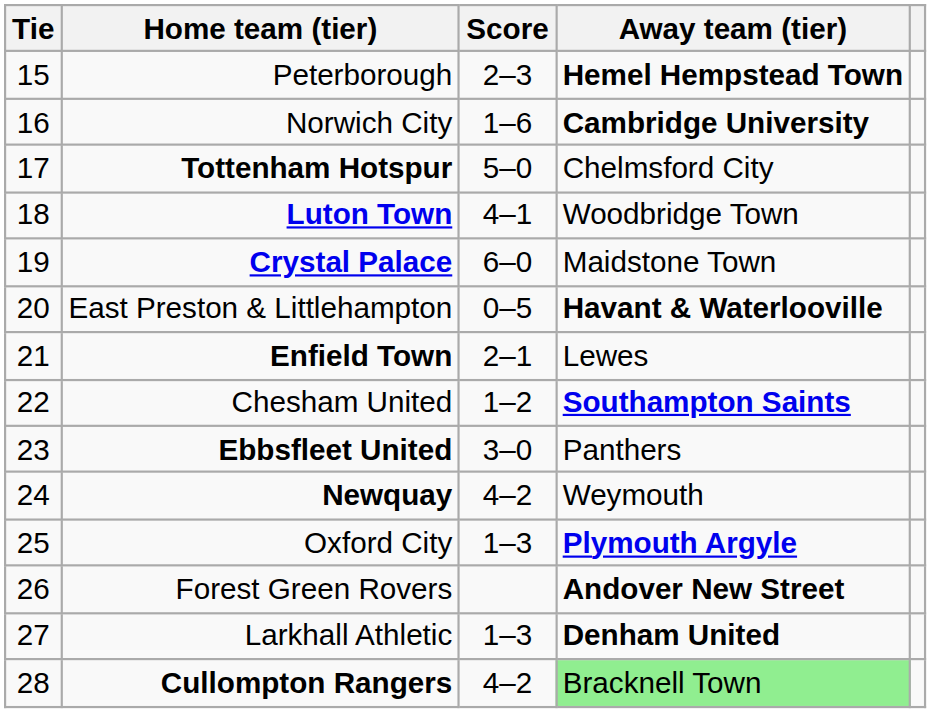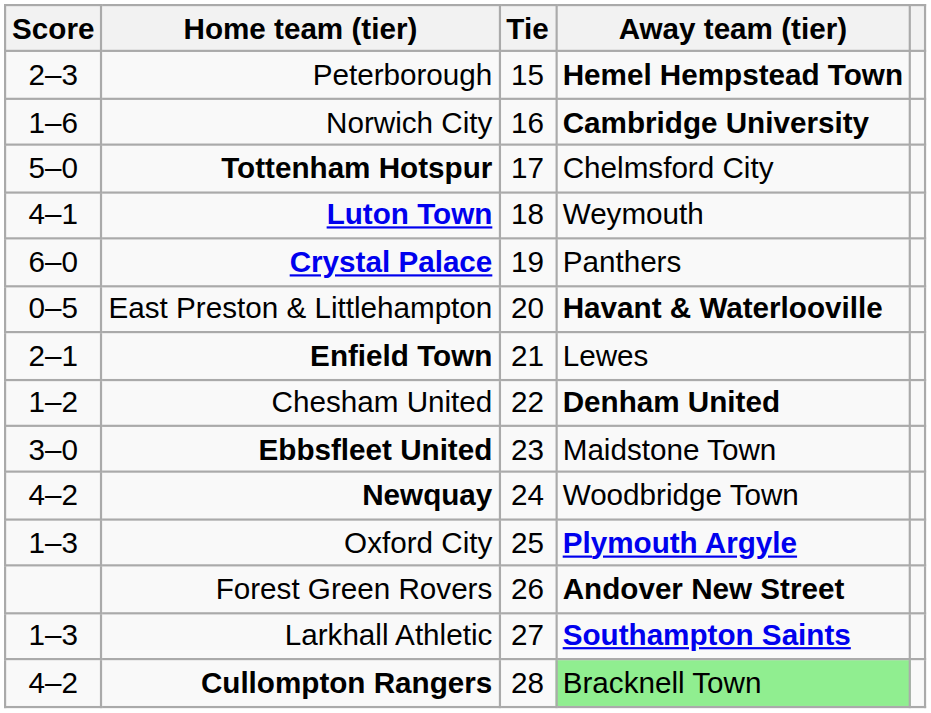 <table class="wikitable" style="text-align:center; font-size:85%">
 <tr>
+<th>Score</th>
+<th>Home team (tier)</th>
 <th>Tie</th>
-<th>Home team (tier)</th>
-<th>Score</th>
 <th>Away team (tier)</th>
 <th></th>
 </tr>
 <tr>
+<td style="text-align: center;">2–3</td>
+<td style="text-align: right;">Peterborough</td>
 <td>15</td>
-<td style="text-align: right;">Peterborough</td>
-<td style="text-align: center;">2–3</td>
 <td style="text-align: left;"><strong>Hemel Hempstead Town</strong></td>
 <td></td>
 </tr>
 <tr>
+<td style="text-align: center;">1–6</td>
+<td style="text-align: right;">Norwich City</td>
 <td>16</td>
-<td style="text-align: right;">Norwich City</td>
-<td style="text-align: center;">1–6</td>
 <td style="text-align: left;"><strong>Cambridge University</strong></td>
 <td></td>
 </tr>
 <tr>
+<td style="text-align: center;">5–0</td>
+<td style="text-align: right;"><strong>Tottenham Hotspur</strong></td>
 <td>17</td>
-<td style="text-align: right;"><strong>Tottenham Hotspur</strong></td>
-<td style="text-align: center;">5–0</td>
 <td style="text-align: left;">Chelmsford City</td>
 <td></td>
 </tr>
 <tr>
+<td style="text-align: center;">4–1</td>
+<td style="text-align: right;"><strong><a href='#'>Luton Town</a></strong></td>
 <td>18</td>
-<td style="text-align: right;"><strong><a href='#'>Luton Town</a></strong></td>
-<td style="text-align: center;">4–1</td>
+<td style="text-align: left;">Weymouth</td>
+<td></td>
+</tr>
+<tr>
+<td style="text-align: center;">6–0</td>
+<td style="text-align: right;"><strong><a href='#'>Crystal Palace</a></strong></td>
+<td>19</td>
+<td style="text-align: left;">Panthers</td>
+<td></td>
+</tr>
+<tr>
+<td style="text-align: center;">0–5</td>
+<td style="text-align: right;">East Preston & Littlehampton</td>
+<td>20</td>
+<td style="text-align: left;"><strong>Havant & Waterlooville</strong></td>
+<td></td>
+</tr>
+<tr>
+<td style="text-align: center;">2–1</td>
+<td style="text-align: right;"><strong>Enfield Town</strong></td>
+<td>21</td>
+<td style="text-align: left;">Lewes</td>
+<td></td>
+</tr>
+<tr>
+<td style="text-align: center;">1–2</td>
+<td style="text-align: right;">Chesham United</td>
+<td>22</td>
+<td style="text-align: left;"><strong>Denham United</strong></td>
+<td></td>
+</tr>
+<tr>
+<td style="text-align: center;">3–0</td>
+<td style="text-align: right;"><strong>Ebbsfleet United</strong></td>
+<td>23</td>
+<td style="text-align: left;">Maidstone Town</td>
+<td></td>
+</tr>
+<tr>
+<td style="text-align: center;">4–2</td>
+<td style="text-align: right;"><strong>Newquay</strong></td>
+<td>24</td>
 <td style="text-align: left;">Woodbridge Town</td>
 <td></td>
 </tr>
 <tr>
-<td>19</td>
-<td style="text-align: right;"><strong><a href='#'>Crystal Palace</a></strong></td>
-<td style="text-align: center;">6–0</td>
-<td style="text-align: left;">Maidstone Town</td>
+<td style="text-align: center;">1–3</td>
+<td style="text-align: right;">Oxford City</td>
+<td>25</td>
+<td style="text-align: left;"><strong><a href='#'>Plymouth Argyle</a></strong></td>
 <td></td>
 </tr>
 <tr>
-<td>20</td>
-<td style="text-align: right;">East Preston & Littlehampton</td>
-<td style="text-align: center;">0–5</td>
-<td style="text-align: left;"><strong>Havant & Waterlooville</strong></td>
+<td style="text-align: center;"></td>
+<td style="text-align: right;">Forest Green Rovers</td>
+<td>26</td>
+<td style="text-align: left;"><strong>Andover New Street</strong></td>
 <td></td>
 </tr>
 <tr>
-<td>21</td>
-<td style="text-align: right;"><strong>Enfield Town</strong></td>
-<td style="text-align: center;">2–1</td>
-<td style="text-align: left;">Lewes</td>
-<td></td>
-</tr>
-<tr>
-<td>22</td>
-<td style="text-align: right;">Chesham United</td>
-<td style="text-align: center;">1–2</td>
+<td style="text-align: center;">1–3</td>
+<td style="text-align: right;">Larkhall Athletic</td>
+<td>27</td>
 <td style="text-align: left;"><strong><a href='#'>Southampton Saints</a></strong></td>
 <td></td>
 </tr>
 <tr>
-<td>23</td>
-<td style="text-align: right;"><strong>Ebbsfleet United</strong></td>
-<td style="text-align: center;">3–0</td>
-<td style="text-align: left;">Panthers</td>
-<td></td>
-</tr>
-<tr>
-<td>24</td>
-<td style="text-align: right;"><strong>Newquay</strong></td>
 <td style="text-align: center;">4–2</td>
-<td style="text-align: left;">Weymouth</td>
-<td></td>
-</tr>
-<tr>
-<td>25</td>
-<td style="text-align: right;">Oxford City</td>
-<td style="text-align: center;">1–3</td>
-<td style="text-align: left;"><strong><a href='#'>Plymouth Argyle</a></strong></td>
-<td></td>
-</tr>
-<tr>
-<td>26</td>
-<td style="text-align: right;">Forest Green Rovers</td>
-<td style="text-align: center;"></td>
-<td style="text-align: left;"><strong>Andover New Street</strong></td>
-<td></td>
-</tr>
-<tr>
-<td>27</td>
-<td style="text-align: right;">Larkhall Athletic</td>
-<td style="text-align: center;">1–3</td>
-<td style="text-align: left;"><strong>Denham United</strong></td>
-<td></td>
-</tr>
-<tr>
+<td style="text-align: right;"><strong>Cullompton Rangers</strong></td>
 <td>28</td>
-<td style="text-align: right;"><strong>Cullompton Rangers</strong></td>
-<td style="text-align: center;">4–2</td>
 <td style="background: lightgreen; text-align: left;">Bracknell Town</td>
 <td></td>
 </tr>
 </table>
